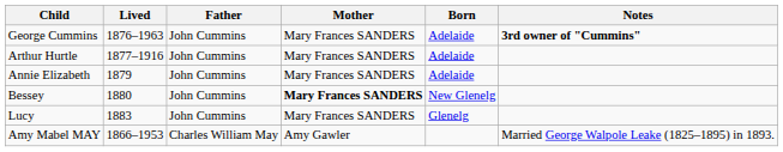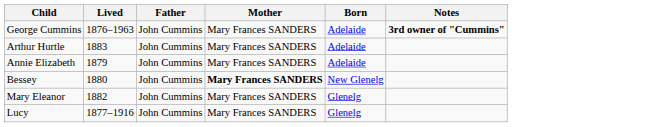 <table class=wikitable>
 <tr>
 <th>Child</th>
 <th>Lived</th>
 <th>Father</th>
 <th>Mother</th>
 <th>Born</th>
 <th>Notes</th>
 </tr>
 <tr>
 <td>George Cummins</td>
 <td>1876–1963</td>
 <td>John Cummins</td>
 <td>Mary Frances SANDERS</td>
 <td><a href='#'>Adelaide</a></td>
 <td><strong>3rd owner of "Cummins"</strong></td>
 </tr>
 <tr>
 <td>Arthur Hurtle</td>
-<td>1877–1916</td>
+<td>1883</td>
 <td>John Cummins</td>
 <td>Mary Frances SANDERS</td>
 <td><a href='#'>Adelaide</a></td>
 <td></td>
 </tr>
 <tr>
 <td>Annie Elizabeth</td>
 <td>1879</td>
 <td>John Cummins</td>
 <td>Mary Frances SANDERS</td>
 <td><a href='#'>Adelaide</a></td>
 <td></td>
 </tr>
 <tr>
 <td>Bessey</td>
 <td>1880</td>
 <td>John Cummins</td>
 <td><strong>Mary Frances SANDERS</strong></td>
 <td><a href='#'>New Glenelg</a></td>
 <td></td>
 </tr>
 <tr>
-<td>Lucy</td>
-<td>1883</td>
+<td>Mary Eleanor</td>
+<td>1882</td>
 <td>John Cummins</td>
 <td>Mary Frances SANDERS</td>
 <td><a href='#'>Glenelg</a></td>
 <td></td>
 </tr>
 <tr>
-<td>Amy Mabel MAY</td>
-<td>1866–1953</td>
-<td>Charles William May</td>
-<td>Amy Gawler</td>
+<td>Lucy</td>
+<td>1877–1916</td>
+<td>John Cummins</td>
+<td>Mary Frances SANDERS</td>
+<td><a href='#'>Glenelg</a></td>
 <td></td>
-<td>Married <a href='#'>George Walpole Leake</a> (1825–1895) in 1893.</td>
 </tr>
 </table>
